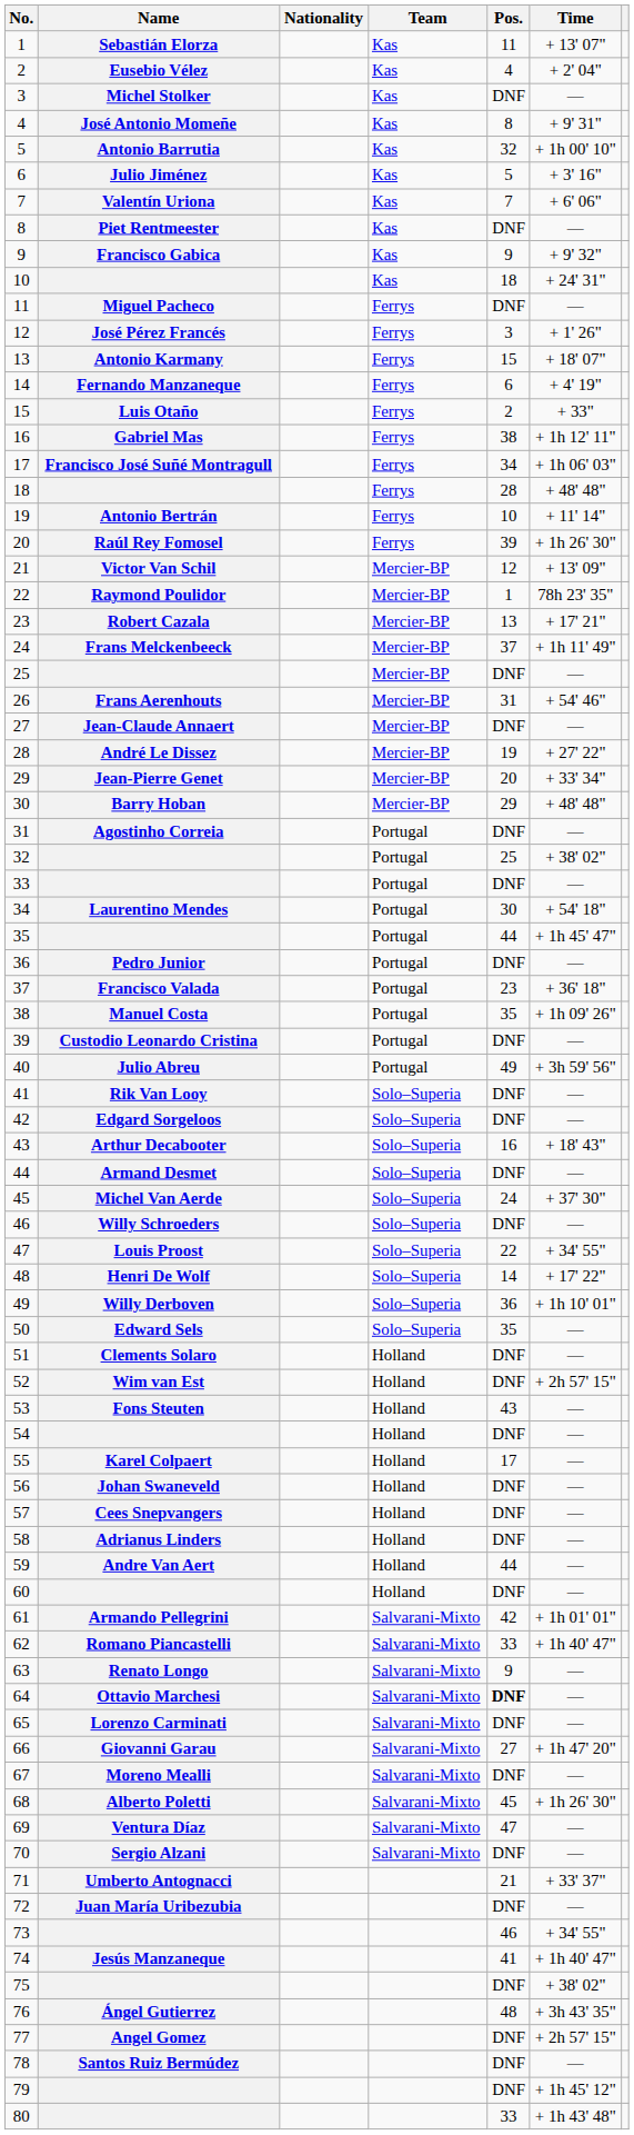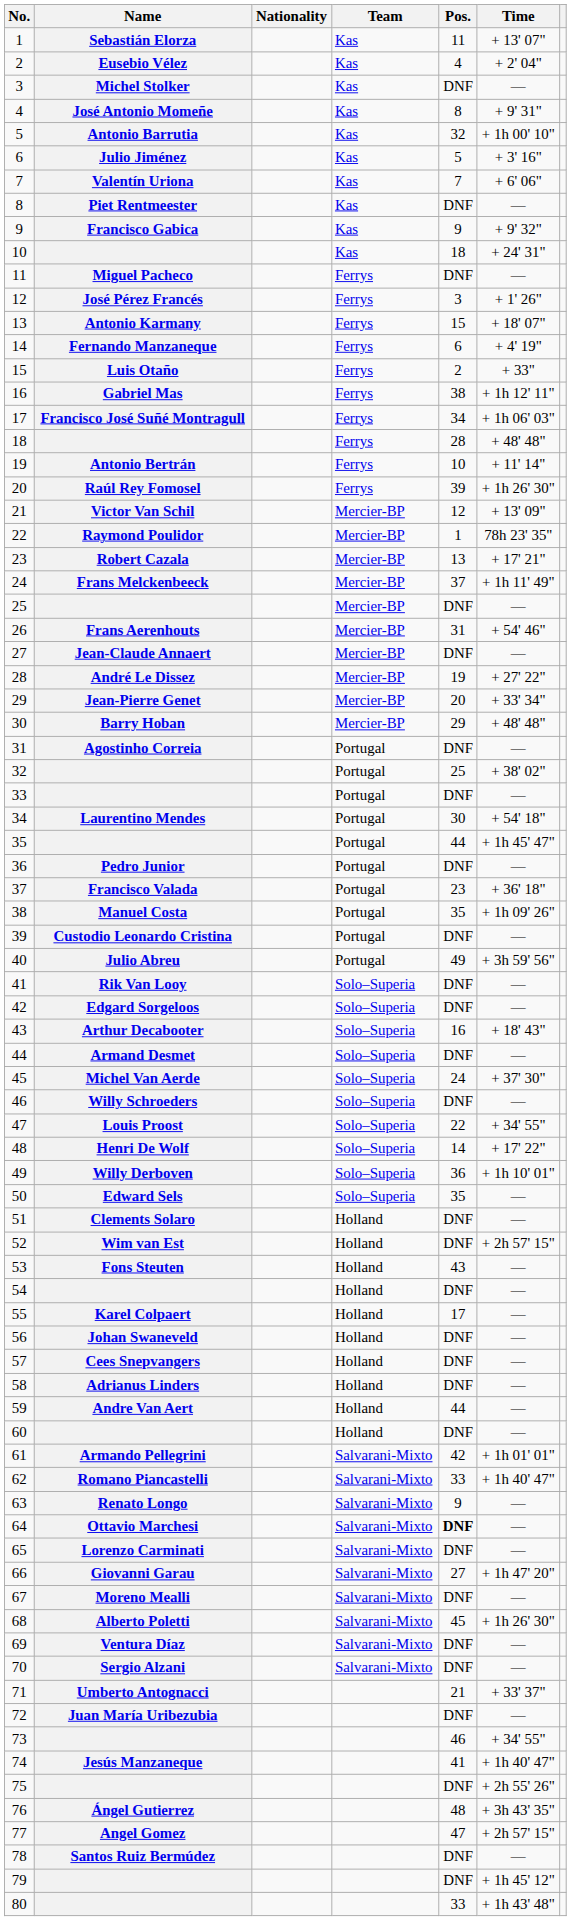 <table class="wikitable plainrowheaders sortable" style="width:97%">
 <tr>
 <th scope="col">No.</th>
 <th scope="col">Name</th>
 <th scope="col">Nationality</th>
 <th scope="col">Team</th>
 <th scope="col" data-sort-type="number">Pos.</th>
 <th scope="col" data-sort-type="number">Time</th>
 <th scope="col" class="unsortable"></th>
 </tr>
 <tr>
 <td style="text-align:center;">1</td>
 <th scope="row"><a href='#'>Sebastián Elorza</a></th>
 <td></td>
 <td><a href='#'>Kas</a></td>
 <td style="text-align:center;">11</td>
 <td style="text-align:center;" data-sort-value="11">+ 13' 07"</td>
 <td style="text-align:center;"></td>
 </tr>
 <tr>
 <td style="text-align:center;">2</td>
 <th scope="row"><a href='#'>Eusebio Vélez</a></th>
 <td></td>
 <td><a href='#'>Kas</a></td>
 <td style="text-align:center;">4</td>
 <td style="text-align:center;" data-sort-value="4">+ 2' 04"</td>
 <td style="text-align:center;"></td>
 </tr>
 <tr>
 <td style="text-align:center;">3</td>
 <th scope="row"><a href='#'>Michel Stolker</a></th>
 <td></td>
 <td><a href='#'>Kas</a></td>
 <td style="text-align:center;" data-sort-value="50">DNF</td>
 <td style="text-align:center;" data-sort-value="50">—</td>
 <td style="text-align:center;"></td>
 </tr>
 <tr>
 <td style="text-align:center;">4</td>
 <th scope="row"><a href='#'>José Antonio Momeñe</a></th>
 <td></td>
 <td><a href='#'>Kas</a></td>
 <td style="text-align:center;">8</td>
 <td style="text-align:center;" data-sort-value="8">+ 9' 31"</td>
 <td style="text-align:center;"></td>
 </tr>
 <tr>
 <td style="text-align:center;">5</td>
 <th scope="row"><a href='#'>Antonio Barrutia</a></th>
 <td></td>
 <td><a href='#'>Kas</a></td>
 <td style="text-align:center;">32</td>
 <td style="text-align:center;" data-sort-value="32">+ 1h 00' 10"</td>
 <td style="text-align:center;"></td>
 </tr>
 <tr>
 <td style="text-align:center;">6</td>
 <th scope="row"><a href='#'>Julio Jiménez</a></th>
 <td></td>
 <td><a href='#'>Kas</a></td>
 <td style="text-align:center;">5</td>
 <td style="text-align:center;" data-sort-value="5">+ 3' 16"</td>
 <td style="text-align:center;"></td>
 </tr>
 <tr>
 <td style="text-align:center;">7</td>
 <th scope="row"><a href='#'>Valentín Uriona</a></th>
 <td></td>
 <td><a href='#'>Kas</a></td>
 <td style="text-align:center;">7</td>
 <td style="text-align:center;" data-sort-value="7">+ 6' 06"</td>
 <td style="text-align:center;"></td>
 </tr>
 <tr>
 <td style="text-align:center;">8</td>
 <th scope="row"><a href='#'>Piet Rentmeester</a></th>
 <td></td>
 <td><a href='#'>Kas</a></td>
 <td style="text-align:center;" data-sort-value="50">DNF</td>
 <td style="text-align:center;" data-sort-value="50">—</td>
 <td style="text-align:center;"></td>
 </tr>
 <tr>
 <td style="text-align:center;">9</td>
 <th scope="row"><a href='#'>Francisco Gabica</a></th>
 <td></td>
 <td><a href='#'>Kas</a></td>
 <td style="text-align:center;">9</td>
 <td style="text-align:center;" data-sort-value="9">+ 9' 32"</td>
 <td style="text-align:center;"></td>
 </tr>
 <tr>
 <td style="text-align:center;">10</td>
 <th scope="row"></th>
 <td></td>
 <td><a href='#'>Kas</a></td>
 <td style="text-align:center;">18</td>
 <td style="text-align:center;" data-sort-value="18">+ 24' 31"</td>
 <td style="text-align:center;"></td>
 </tr>
 <tr>
 <td style="text-align:center;">11</td>
 <th scope="row"><a href='#'>Miguel Pacheco</a></th>
 <td></td>
 <td><a href='#'>Ferrys</a></td>
 <td style="text-align:center;" data-sort-value="50">DNF</td>
 <td style="text-align:center;" data-sort-value="50">—</td>
 <td style="text-align:center;"></td>
 </tr>
 <tr>
 <td style="text-align:center;">12</td>
 <th scope="row"><a href='#'>José Pérez Francés</a></th>
 <td></td>
 <td><a href='#'>Ferrys</a></td>
 <td style="text-align:center;">3</td>
 <td style="text-align:center;" data-sort-value="3">+ 1' 26"</td>
 <td style="text-align:center;"></td>
 </tr>
 <tr>
 <td style="text-align:center;">13</td>
 <th scope="row"><a href='#'>Antonio Karmany</a></th>
 <td></td>
 <td><a href='#'>Ferrys</a></td>
 <td style="text-align:center;">15</td>
 <td style="text-align:center;" data-sort-value="15">+ 18' 07"</td>
 <td style="text-align:center;"></td>
 </tr>
 <tr>
 <td style="text-align:center;">14</td>
 <th scope="row"><a href='#'>Fernando Manzaneque</a></th>
 <td></td>
 <td><a href='#'>Ferrys</a></td>
 <td style="text-align:center;">6</td>
 <td style="text-align:center;" data-sort-value="6">+ 4' 19"</td>
 <td style="text-align:center;"></td>
 </tr>
 <tr>
 <td style="text-align:center;">15</td>
 <th scope="row"><a href='#'>Luis Otaño</a></th>
 <td></td>
 <td><a href='#'>Ferrys</a></td>
 <td style="text-align:center;">2</td>
 <td style="text-align:center;" data-sort-value="2">+ 33"</td>
 <td style="text-align:center;"></td>
 </tr>
 <tr>
 <td style="text-align:center;">16</td>
 <th scope="row"><a href='#'>Gabriel Mas</a></th>
 <td></td>
 <td><a href='#'>Ferrys</a></td>
 <td style="text-align:center;">38</td>
 <td style="text-align:center;" data-sort-value="38">+ 1h 12' 11"</td>
 <td style="text-align:center;"></td>
 </tr>
 <tr>
 <td style="text-align:center;">17</td>
 <th scope="row"><a href='#'>Francisco José Suñé Montragull</a></th>
 <td></td>
 <td><a href='#'>Ferrys</a></td>
 <td style="text-align:center;">34</td>
 <td style="text-align:center;" data-sort-value="34">+ 1h 06' 03"</td>
 <td style="text-align:center;"></td>
 </tr>
 <tr>
 <td style="text-align:center;">18</td>
 <th scope="row"></th>
 <td></td>
 <td><a href='#'>Ferrys</a></td>
 <td style="text-align:center;">28</td>
 <td style="text-align:center;" data-sort-value="28">+ 48' 48"</td>
 <td style="text-align:center;"></td>
 </tr>
 <tr>
 <td style="text-align:center;">19</td>
 <th scope="row"><a href='#'>Antonio Bertrán</a></th>
 <td></td>
 <td><a href='#'>Ferrys</a></td>
 <td style="text-align:center;">10</td>
 <td style="text-align:center;" data-sort-value="10">+ 11' 14"</td>
 <td style="text-align:center;"></td>
 </tr>
 <tr>
 <td style="text-align:center;">20</td>
 <th scope="row"><a href='#'>Raúl Rey Fomosel</a></th>
 <td></td>
 <td><a href='#'>Ferrys</a></td>
 <td style="text-align:center;">39</td>
 <td style="text-align:center;" data-sort-value="39">+ 1h 26' 30"</td>
 <td style="text-align:center;"></td>
 </tr>
 <tr>
 <td style="text-align:center;">21</td>
 <th scope="row"><a href='#'>Victor Van Schil</a></th>
 <td></td>
 <td><a href='#'>Mercier-BP</a></td>
 <td style="text-align:center;">12</td>
 <td style="text-align:center;" data-sort-value="12">+ 13' 09"</td>
 <td style="text-align:center;"></td>
 </tr>
 <tr>
 <td style="text-align:center;">22</td>
 <th scope="row"><a href='#'>Raymond Poulidor</a></th>
 <td></td>
 <td><a href='#'>Mercier-BP</a></td>
 <td style="text-align:center;">1</td>
 <td style="text-align:center;" data-sort-value="1">78h 23' 35"</td>
 <td style="text-align:center;"></td>
 </tr>
 <tr>
 <td style="text-align:center;">23</td>
 <th scope="row"><a href='#'>Robert Cazala</a></th>
 <td></td>
 <td><a href='#'>Mercier-BP</a></td>
 <td style="text-align:center;">13</td>
 <td style="text-align:center;" data-sort-value="13">+ 17' 21"</td>
 <td style="text-align:center;"></td>
 </tr>
 <tr>
 <td style="text-align:center;">24</td>
 <th scope="row"><a href='#'>Frans Melckenbeeck</a></th>
 <td></td>
 <td><a href='#'>Mercier-BP</a></td>
 <td style="text-align:center;">37</td>
 <td style="text-align:center;" data-sort-value="37">+ 1h 11' 49"</td>
 <td style="text-align:center;"></td>
 </tr>
 <tr>
 <td style="text-align:center;">25</td>
 <th scope="row"></th>
 <td></td>
 <td><a href='#'>Mercier-BP</a></td>
 <td style="text-align:center;" data-sort-value="50">DNF</td>
 <td style="text-align:center;" data-sort-value="50">—</td>
 <td style="text-align:center;"></td>
 </tr>
 <tr>
 <td style="text-align:center;">26</td>
 <th scope="row"><a href='#'>Frans Aerenhouts</a></th>
 <td></td>
 <td><a href='#'>Mercier-BP</a></td>
 <td style="text-align:center;">31</td>
 <td style="text-align:center;" data-sort-value="31">+ 54' 46"</td>
 <td style="text-align:center;"></td>
 </tr>
 <tr>
 <td style="text-align:center;">27</td>
 <th scope="row"><a href='#'>Jean-Claude Annaert</a></th>
 <td></td>
 <td><a href='#'>Mercier-BP</a></td>
 <td style="text-align:center;" data-sort-value="50">DNF</td>
 <td style="text-align:center;" data-sort-value="50">—</td>
 <td style="text-align:center;"></td>
 </tr>
 <tr>
 <td style="text-align:center;">28</td>
 <th scope="row"><a href='#'>André Le Dissez</a></th>
 <td></td>
 <td><a href='#'>Mercier-BP</a></td>
 <td style="text-align:center;">19</td>
 <td style="text-align:center;" data-sort-value="19">+ 27' 22"</td>
 <td style="text-align:center;"></td>
 </tr>
 <tr>
 <td style="text-align:center;">29</td>
 <th scope="row"><a href='#'>Jean-Pierre Genet</a></th>
 <td></td>
 <td><a href='#'>Mercier-BP</a></td>
 <td style="text-align:center;">20</td>
 <td style="text-align:center;" data-sort-value="20">+ 33' 34"</td>
 <td style="text-align:center;"></td>
 </tr>
 <tr>
 <td style="text-align:center;">30</td>
 <th scope="row"><a href='#'>Barry Hoban</a></th>
 <td></td>
 <td><a href='#'>Mercier-BP</a></td>
 <td style="text-align:center;">29</td>
 <td style="text-align:center;" data-sort-value="29">+ 48' 48"</td>
 <td style="text-align:center;"></td>
 </tr>
 <tr>
 <td style="text-align:center;">31</td>
 <th scope="row"><a href='#'>Agostinho Correia</a></th>
 <td></td>
 <td>Portugal</td>
 <td style="text-align:center;" data-sort-value="50">DNF</td>
 <td style="text-align:center;" data-sort-value="50">—</td>
 <td style="text-align:center;"></td>
 </tr>
 <tr>
 <td style="text-align:center;">32</td>
 <th scope="row"></th>
 <td></td>
 <td>Portugal</td>
 <td style="text-align:center;">25</td>
 <td style="text-align:center;" data-sort-value="25">+ 38' 02"</td>
 <td style="text-align:center;"></td>
 </tr>
 <tr>
 <td style="text-align:center;">33</td>
 <th scope="row"></th>
 <td></td>
 <td>Portugal</td>
 <td style="text-align:center;" data-sort-value="50">DNF</td>
 <td style="text-align:center;" data-sort-value="50">—</td>
 <td style="text-align:center;"></td>
 </tr>
 <tr>
 <td style="text-align:center;">34</td>
 <th scope="row"><a href='#'>Laurentino Mendes</a></th>
 <td></td>
 <td>Portugal</td>
 <td style="text-align:center;">30</td>
 <td style="text-align:center;" data-sort-value="30">+ 54' 18"</td>
 <td style="text-align:center;"></td>
 </tr>
 <tr>
 <td style="text-align:center;">35</td>
 <th scope="row"></th>
 <td></td>
 <td>Portugal</td>
 <td style="text-align:center;">44</td>
 <td style="text-align:center;" data-sort-value="44">+ 1h 45' 47"</td>
 <td style="text-align:center;"></td>
 </tr>
 <tr>
 <td style="text-align:center;">36</td>
 <th scope="row"><a href='#'>Pedro Junior</a></th>
 <td></td>
 <td>Portugal</td>
 <td style="text-align:center;" data-sort-value="50">DNF</td>
 <td style="text-align:center;" data-sort-value="50">—</td>
 <td style="text-align:center;"></td>
 </tr>
 <tr>
 <td style="text-align:center;">37</td>
 <th scope="row"><a href='#'>Francisco Valada</a></th>
 <td></td>
 <td>Portugal</td>
 <td style="text-align:center;">23</td>
 <td style="text-align:center;" data-sort-value="23">+ 36' 18"</td>
 <td style="text-align:center;"></td>
 </tr>
 <tr>
 <td style="text-align:center;">38</td>
 <th scope="row"><a href='#'>Manuel Costa</a></th>
 <td></td>
 <td>Portugal</td>
 <td style="text-align:center;">35</td>
 <td style="text-align:center;" data-sort-value="35">+ 1h 09' 26"</td>
 <td style="text-align:center;"></td>
 </tr>
 <tr>
 <td style="text-align:center;">39</td>
 <th scope="row"><a href='#'>Custodio Leonardo Cristina</a></th>
 <td></td>
 <td>Portugal</td>
 <td style="text-align:center;" data-sort-value="50">DNF</td>
 <td style="text-align:center;" data-sort-value="50">—</td>
 <td style="text-align:center;"></td>
 </tr>
 <tr>
 <td style="text-align:center;">40</td>
 <th scope="row"><a href='#'>Julio Abreu</a></th>
 <td></td>
 <td>Portugal</td>
 <td style="text-align:center;">49</td>
 <td style="text-align:center;" data-sort-value="49">+ 3h 59' 56"</td>
 <td style="text-align:center;"></td>
 </tr>
 <tr>
 <td style="text-align:center;">41</td>
 <th scope="row"><a href='#'>Rik Van Looy</a></th>
 <td></td>
 <td><a href='#'>Solo–Superia</a></td>
 <td style="text-align:center;" data-sort-value="50">DNF</td>
 <td style="text-align:center;" data-sort-value="50">—</td>
 <td style="text-align:center;"></td>
 </tr>
 <tr>
 <td style="text-align:center;">42</td>
 <th scope="row"><a href='#'>Edgard Sorgeloos</a></th>
 <td></td>
 <td><a href='#'>Solo–Superia</a></td>
 <td style="text-align:center;" data-sort-value="50">DNF</td>
 <td style="text-align:center;" data-sort-value="50">—</td>
 <td style="text-align:center;"></td>
 </tr>
 <tr>
 <td style="text-align:center;">43</td>
 <th scope="row"><a href='#'>Arthur Decabooter</a></th>
 <td></td>
 <td><a href='#'>Solo–Superia</a></td>
 <td style="text-align:center;">16</td>
 <td style="text-align:center;" data-sort-value="16">+ 18' 43"</td>
 <td style="text-align:center;"></td>
 </tr>
 <tr>
 <td style="text-align:center;">44</td>
 <th scope="row"><a href='#'>Armand Desmet</a></th>
 <td></td>
 <td><a href='#'>Solo–Superia</a></td>
 <td style="text-align:center;" data-sort-value="50">DNF</td>
 <td style="text-align:center;" data-sort-value="50">—</td>
 <td style="text-align:center;"></td>
 </tr>
 <tr>
 <td style="text-align:center;">45</td>
 <th scope="row"><a href='#'>Michel Van Aerde</a></th>
 <td></td>
 <td><a href='#'>Solo–Superia</a></td>
 <td style="text-align:center;">24</td>
 <td style="text-align:center;" data-sort-value="24">+ 37' 30"</td>
 <td style="text-align:center;"></td>
 </tr>
 <tr>
 <td style="text-align:center;">46</td>
 <th scope="row"><a href='#'>Willy Schroeders</a></th>
 <td></td>
 <td><a href='#'>Solo–Superia</a></td>
 <td style="text-align:center;" data-sort-value="50">DNF</td>
 <td style="text-align:center;" data-sort-value="50">—</td>
 <td style="text-align:center;"></td>
 </tr>
 <tr>
 <td style="text-align:center;">47</td>
 <th scope="row"><a href='#'>Louis Proost</a></th>
 <td></td>
 <td><a href='#'>Solo–Superia</a></td>
 <td style="text-align:center;">22</td>
 <td style="text-align:center;" data-sort-value="22">+ 34' 55"</td>
 <td style="text-align:center;"></td>
 </tr>
 <tr>
 <td style="text-align:center;">48</td>
 <th scope="row"><a href='#'>Henri De Wolf</a></th>
 <td></td>
 <td><a href='#'>Solo–Superia</a></td>
 <td style="text-align:center;">14</td>
 <td style="text-align:center;" data-sort-value="14">+ 17' 22"</td>
 <td style="text-align:center;"></td>
 </tr>
 <tr>
 <td style="text-align:center;">49</td>
 <th scope="row"><a href='#'>Willy Derboven</a></th>
 <td></td>
 <td><a href='#'>Solo–Superia</a></td>
 <td style="text-align:center;">36</td>
 <td style="text-align:center;" data-sort-value="36">+ 1h 10' 01"</td>
 <td style="text-align:center;"></td>
 </tr>
 <tr>
 <td style="text-align:center;">50</td>
 <th scope="row"><a href='#'>Edward Sels</a></th>
 <td></td>
 <td><a href='#'>Solo–Superia</a></td>
 <td style="text-align:center;">35</td>
 <td style="text-align:center;" data-sort-value="50">—</td>
 <td style="text-align:center;"></td>
 </tr>
 <tr>
 <td style="text-align:center;">51</td>
 <th scope="row"><a href='#'>Clements Solaro</a></th>
 <td></td>
 <td>Holland</td>
 <td style="text-align:center;" data-sort-value="50">DNF</td>
 <td style="text-align:center;" data-sort-value="50">—</td>
 <td style="text-align:center;"></td>
 </tr>
 <tr>
 <td style="text-align:center;">52</td>
 <th scope="row"><a href='#'>Wim van Est</a></th>
 <td></td>
 <td>Holland</td>
 <td style="text-align:center;" data-sort-value="50">DNF</td>
 <td style="text-align:center;" data-sort-value="47">+ 2h 57' 15"</td>
 <td style="text-align:center;"></td>
 </tr>
 <tr>
 <td style="text-align:center;">53</td>
 <th scope="row"><a href='#'>Fons Steuten</a></th>
 <td></td>
 <td>Holland</td>
 <td style="text-align:center;">43</td>
 <td style="text-align:center;" data-sort-value="50">—</td>
 <td style="text-align:center;"></td>
 </tr>
 <tr>
 <td style="text-align:center;">54</td>
 <th scope="row"></th>
 <td></td>
 <td>Holland</td>
 <td style="text-align:center;" data-sort-value="50">DNF</td>
 <td style="text-align:center;" data-sort-value="50">—</td>
 <td style="text-align:center;"></td>
 </tr>
 <tr>
 <td style="text-align:center;">55</td>
 <th scope="row"><a href='#'>Karel Colpaert</a></th>
 <td></td>
 <td>Holland</td>
 <td style="text-align:center;">17</td>
 <td style="text-align:center;" data-sort-value="50">—</td>
 <td style="text-align:center;"></td>
 </tr>
 <tr>
 <td style="text-align:center;">56</td>
 <th scope="row"><a href='#'>Johan Swaneveld</a></th>
 <td></td>
 <td>Holland</td>
 <td style="text-align:center;" data-sort-value="50">DNF</td>
 <td style="text-align:center;" data-sort-value="50">—</td>
 <td style="text-align:center;"></td>
 </tr>
 <tr>
 <td style="text-align:center;">57</td>
 <th scope="row"><a href='#'>Cees Snepvangers</a></th>
 <td></td>
 <td>Holland</td>
 <td style="text-align:center;" data-sort-value="50">DNF</td>
 <td style="text-align:center;" data-sort-value="50">—</td>
 <td style="text-align:center;"></td>
 </tr>
 <tr>
 <td style="text-align:center;">58</td>
 <th scope="row"><a href='#'>Adrianus Linders</a></th>
 <td></td>
 <td>Holland</td>
 <td style="text-align:center;" data-sort-value="50">DNF</td>
 <td style="text-align:center;" data-sort-value="50">—</td>
 <td style="text-align:center;"></td>
 </tr>
 <tr>
 <td style="text-align:center;">59</td>
 <th scope="row"><a href='#'>Andre Van Aert</a></th>
 <td></td>
 <td>Holland</td>
 <td style="text-align:center;">44</td>
 <td style="text-align:center;" data-sort-value="50">—</td>
 <td style="text-align:center;"></td>
 </tr>
 <tr>
 <td style="text-align:center;">60</td>
 <th scope="row"></th>
 <td></td>
 <td>Holland</td>
 <td style="text-align:center;" data-sort-value="50">DNF</td>
 <td style="text-align:center;" data-sort-value="50">—</td>
 <td style="text-align:center;"></td>
 </tr>
 <tr>
 <td style="text-align:center;">61</td>
 <th scope="row"><a href='#'>Armando Pellegrini</a></th>
 <td></td>
 <td><a href='#'>Salvarani-Mixto</a></td>
 <td style="text-align:center;">42</td>
 <td style="text-align:center;" data-sort-value="33">+ 1h 01' 01"</td>
 <td style="text-align:center;"></td>
 </tr>
 <tr>
 <td style="text-align:center;">62</td>
 <th scope="row"><a href='#'>Romano Piancastelli</a></th>
 <td></td>
 <td><a href='#'>Salvarani-Mixto</a></td>
 <td style="text-align:center;">33</td>
 <td style="text-align:center;" data-sort-value="41">+ 1h 40' 47"</td>
 <td style="text-align:center;"></td>
 </tr>
 <tr>
 <td style="text-align:center;">63</td>
 <th scope="row"><a href='#'>Renato Longo</a></th>
 <td></td>
 <td><a href='#'>Salvarani-Mixto</a></td>
 <td style="text-align:center;">9</td>
 <td style="text-align:center;" data-sort-value="50">—</td>
 <td style="text-align:center;"></td>
 </tr>
 <tr>
 <td style="text-align:center;">64</td>
 <th scope="row"><a href='#'>Ottavio Marchesi</a></th>
 <td></td>
 <td><a href='#'>Salvarani-Mixto</a></td>
 <td style="text-align:center;" data-sort-value="50"><strong>DNF</strong></td>
 <td style="text-align:center;" data-sort-value="50">—</td>
 <td style="text-align:center;"></td>
 </tr>
 <tr>
 <td style="text-align:center;">65</td>
 <th scope="row"><a href='#'>Lorenzo Carminati</a></th>
 <td></td>
 <td><a href='#'>Salvarani-Mixto</a></td>
 <td style="text-align:center;" data-sort-value="50">DNF</td>
 <td style="text-align:center;" data-sort-value="50">—</td>
 <td style="text-align:center;"></td>
 </tr>
 <tr>
 <td style="text-align:center;">66</td>
 <th scope="row"><a href='#'>Giovanni Garau</a></th>
 <td></td>
 <td><a href='#'>Salvarani-Mixto</a></td>
 <td style="text-align:center;">27</td>
 <td style="text-align:center;" data-sort-value="45">+ 1h 47' 20"</td>
 <td style="text-align:center;"></td>
 </tr>
 <tr>
 <td style="text-align:center;">67</td>
 <th scope="row"><a href='#'>Moreno Mealli</a></th>
 <td></td>
 <td><a href='#'>Salvarani-Mixto</a></td>
 <td style="text-align:center;" data-sort-value="50">DNF</td>
 <td style="text-align:center;" data-sort-value="50">—</td>
 <td style="text-align:center;"></td>
 </tr>
 <tr>
 <td style="text-align:center;">68</td>
 <th scope="row"><a href='#'>Alberto Poletti</a></th>
 <td></td>
 <td><a href='#'>Salvarani-Mixto</a></td>
 <td style="text-align:center;">45</td>
 <td style="text-align:center;" data-sort-value="39">+ 1h 26' 30"</td>
 <td style="text-align:center;"></td>
 </tr>
 <tr>
 <td style="text-align:center;">69</td>
 <th scope="row"><a href='#'>Ventura Díaz</a></th>
 <td></td>
 <td><a href='#'>Salvarani-Mixto</a></td>
-<td style="text-align:center;">47</td>
+<td style="text-align:center;" data-sort-value="50">DNF</td>
 <td style="text-align:center;" data-sort-value="50">—</td>
 <td style="text-align:center;"></td>
 </tr>
 <tr>
 <td style="text-align:center;">70</td>
 <th scope="row"><a href='#'>Sergio Alzani</a></th>
 <td></td>
 <td><a href='#'>Salvarani-Mixto</a></td>
 <td style="text-align:center;" data-sort-value="50">DNF</td>
 <td style="text-align:center;" data-sort-value="50">—</td>
 <td style="text-align:center;"></td>
 </tr>
 <tr>
 <td style="text-align:center;">71</td>
 <th scope="row"><a href='#'>Umberto Antognacci</a></th>
 <td></td>
 <td></td>
 <td style="text-align:center;">21</td>
 <td style="text-align:center;" data-sort-value="21">+ 33' 37"</td>
 <td style="text-align:center;"></td>
 </tr>
 <tr>
 <td style="text-align:center;">72</td>
 <th scope="row"><a href='#'>Juan María Uribezubia</a></th>
 <td></td>
 <td></td>
 <td style="text-align:center;" data-sort-value="50">DNF</td>
 <td style="text-align:center;" data-sort-value="50">—</td>
 <td style="text-align:center;"></td>
 </tr>
 <tr>
 <td style="text-align:center;">73</td>
 <th scope="row"></th>
 <td></td>
 <td></td>
 <td style="text-align:center;">46</td>
 <td style="text-align:center;" data-sort-value="22">+ 34' 55"</td>
 <td style="text-align:center;"></td>
 </tr>
 <tr>
 <td style="text-align:center;">74</td>
 <th scope="row"><a href='#'>Jesús Manzaneque</a></th>
 <td></td>
 <td></td>
 <td style="text-align:center;">41</td>
 <td style="text-align:center;" data-sort-value="41">+ 1h 40' 47"</td>
 <td style="text-align:center;"></td>
 </tr>
 <tr>
 <td style="text-align:center;">75</td>
 <th scope="row"></th>
 <td></td>
 <td></td>
 <td style="text-align:center;" data-sort-value="50">DNF</td>
-<td style="text-align:center;" data-sort-value="25">+ 38' 02"</td>
+<td style="text-align:center;" data-sort-value="46">+ 2h 55' 26"</td>
 <td style="text-align:center;"></td>
 </tr>
 <tr>
 <td style="text-align:center;">76</td>
 <th scope="row"><a href='#'>Ángel Gutierrez</a></th>
 <td></td>
 <td></td>
 <td style="text-align:center;">48</td>
 <td style="text-align:center;" data-sort-value="48">+ 3h 43' 35"</td>
 <td style="text-align:center;"></td>
 </tr>
 <tr>
 <td style="text-align:center;">77</td>
 <th scope="row"><a href='#'>Angel Gomez</a></th>
 <td></td>
 <td></td>
-<td style="text-align:center;" data-sort-value="50">DNF</td>
+<td style="text-align:center;">47</td>
 <td style="text-align:center;" data-sort-value="47">+ 2h 57' 15"</td>
 <td style="text-align:center;"></td>
 </tr>
 <tr>
 <td style="text-align:center;">78</td>
 <th scope="row"><a href='#'>Santos Ruiz Bermúdez</a></th>
 <td></td>
 <td></td>
 <td style="text-align:center;" data-sort-value="50">DNF</td>
 <td style="text-align:center;" data-sort-value="50">—</td>
 <td style="text-align:center;"></td>
 </tr>
 <tr>
 <td style="text-align:center;">79</td>
 <th scope="row"></th>
 <td></td>
 <td></td>
 <td style="text-align:center;" data-sort-value="50">DNF</td>
 <td style="text-align:center;" data-sort-value="43">+ 1h 45' 12"</td>
 <td style="text-align:center;"></td>
 </tr>
 <tr>
 <td style="text-align:center;">80</td>
 <th scope="row"></th>
 <td></td>
 <td></td>
 <td style="text-align:center;">33</td>
 <td style="text-align:center;" data-sort-value="42">+ 1h 43' 48"</td>
 <td style="text-align:center;"></td>
 </tr>
 </table>
